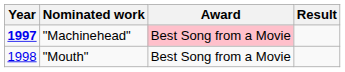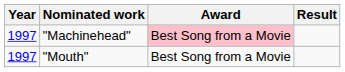 <table class="wikitable">
 <tr>
 <th>Year</th>
 <th>Nominated work</th>
 <th>Award</th>
 <th>Result</th>
 </tr>
 <tr>
-<td align=center><strong><a href='#'>1997</a></strong></td>
+<td align=center><a href='#'>1997</a></td>
 <td>"Machinehead"</td>
 <td style="background: pink;">Best Song from a Movie</td>
 <td></td>
 </tr>
 <tr>
-<td align=center><a href='#'>1998</a></td>
+<td align=center><a href='#'>1997</a></td>
 <td>"Mouth"</td>
 <td>Best Song from a Movie</td>
 <td></td>
 </tr>
 </table>
